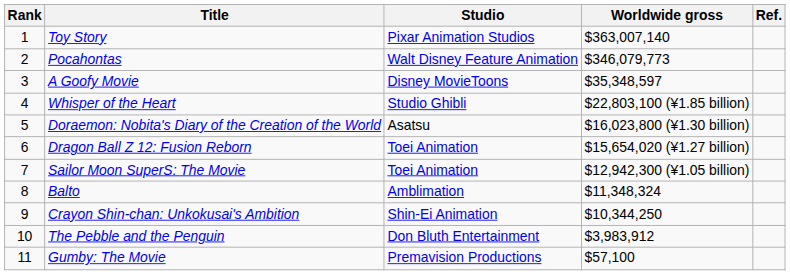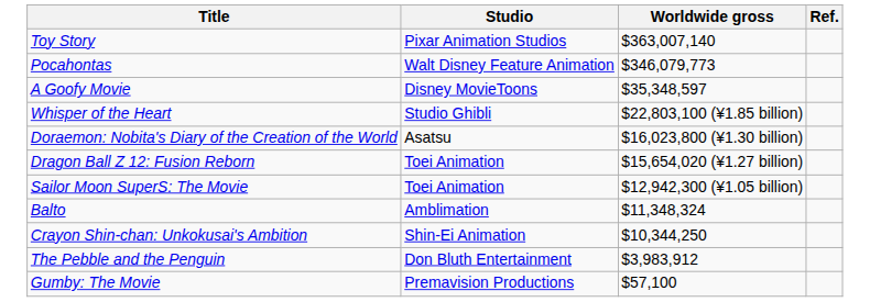 <table class="wikitable sortable" style="margin:auto; margin:auto;">
 <tr>
-<th>Rank</th>
 <th>Title</th>
 <th>Studio</th>
 <th>Worldwide gross</th>
 <th>Ref.</th>
 </tr>
 <tr>
-<td align="center">1</td>
 <td><em><a href='#'>Toy Story</a></em></td>
 <td><a href='#'>Pixar Animation Studios</a></td>
 <td>$363,007,140</td>
 <td></td>
 </tr>
 <tr>
-<td align="center">2</td>
 <td><em><a href='#'>Pocahontas</a></em></td>
 <td><a href='#'>Walt Disney Feature Animation</a></td>
 <td>$346,079,773</td>
 <td></td>
 </tr>
 <tr>
-<td align="center">3</td>
 <td><em><a href='#'>A Goofy Movie</a></em></td>
 <td><a href='#'>Disney MovieToons</a></td>
 <td>$35,348,597</td>
 <td></td>
 </tr>
 <tr>
-<td align="center">4</td>
 <td><em><a href='#'>Whisper of the Heart</a></em></td>
 <td><a href='#'>Studio Ghibli</a></td>
 <td>$22,803,100 (¥1.85 billion)</td>
 <td></td>
 </tr>
 <tr>
-<td align="center">5</td>
 <td><em><a href='#'>Doraemon: Nobita's Diary of the Creation of the World</a></em></td>
 <td>Asatsu</td>
 <td>$16,023,800 (¥1.30 billion)</td>
 <td></td>
 </tr>
 <tr>
-<td align="center">6</td>
 <td><em><a href='#'>Dragon Ball Z 12: Fusion Reborn</a></em></td>
 <td><a href='#'>Toei Animation</a></td>
 <td>$15,654,020 (¥1.27 billion)</td>
 <td></td>
 </tr>
 <tr>
-<td align="center">7</td>
 <td><em><a href='#'>Sailor Moon SuperS: The Movie</a></em></td>
 <td><a href='#'>Toei Animation</a></td>
 <td>$12,942,300 (¥1.05 billion)</td>
 <td></td>
 </tr>
 <tr>
-<td align="center">8</td>
 <td><em><a href='#'>Balto</a></em></td>
 <td><a href='#'>Amblimation</a></td>
 <td>$11,348,324</td>
 <td></td>
 </tr>
 <tr>
-<td align="center">9</td>
 <td><em><a href='#'>Crayon Shin-chan: Unkokusai's Ambition</a></em></td>
 <td><a href='#'>Shin-Ei Animation</a></td>
 <td>$10,344,250</td>
 <td></td>
 </tr>
 <tr>
-<td align="center">10</td>
 <td><em><a href='#'>The Pebble and the Penguin</a></em></td>
 <td><a href='#'>Don Bluth Entertainment</a></td>
 <td>$3,983,912</td>
 <td></td>
 </tr>
 <tr>
-<td align="center">11</td>
 <td><em><a href='#'>Gumby: The Movie</a></em></td>
 <td><a href='#'>Premavision Productions</a></td>
 <td>$57,100</td>
 <td></td>
 </tr>
 </table>
